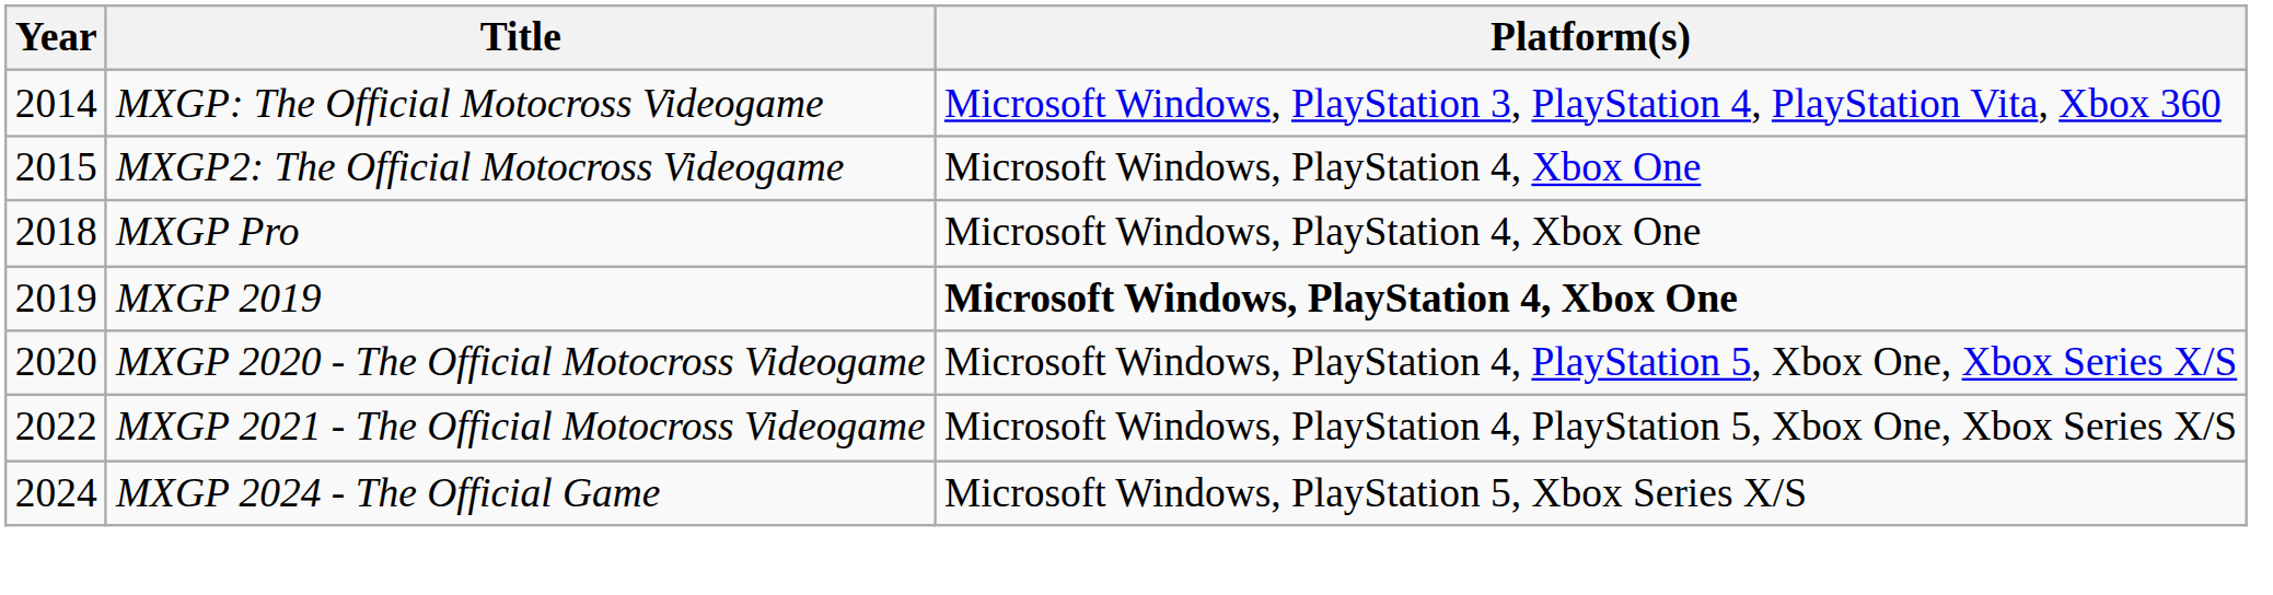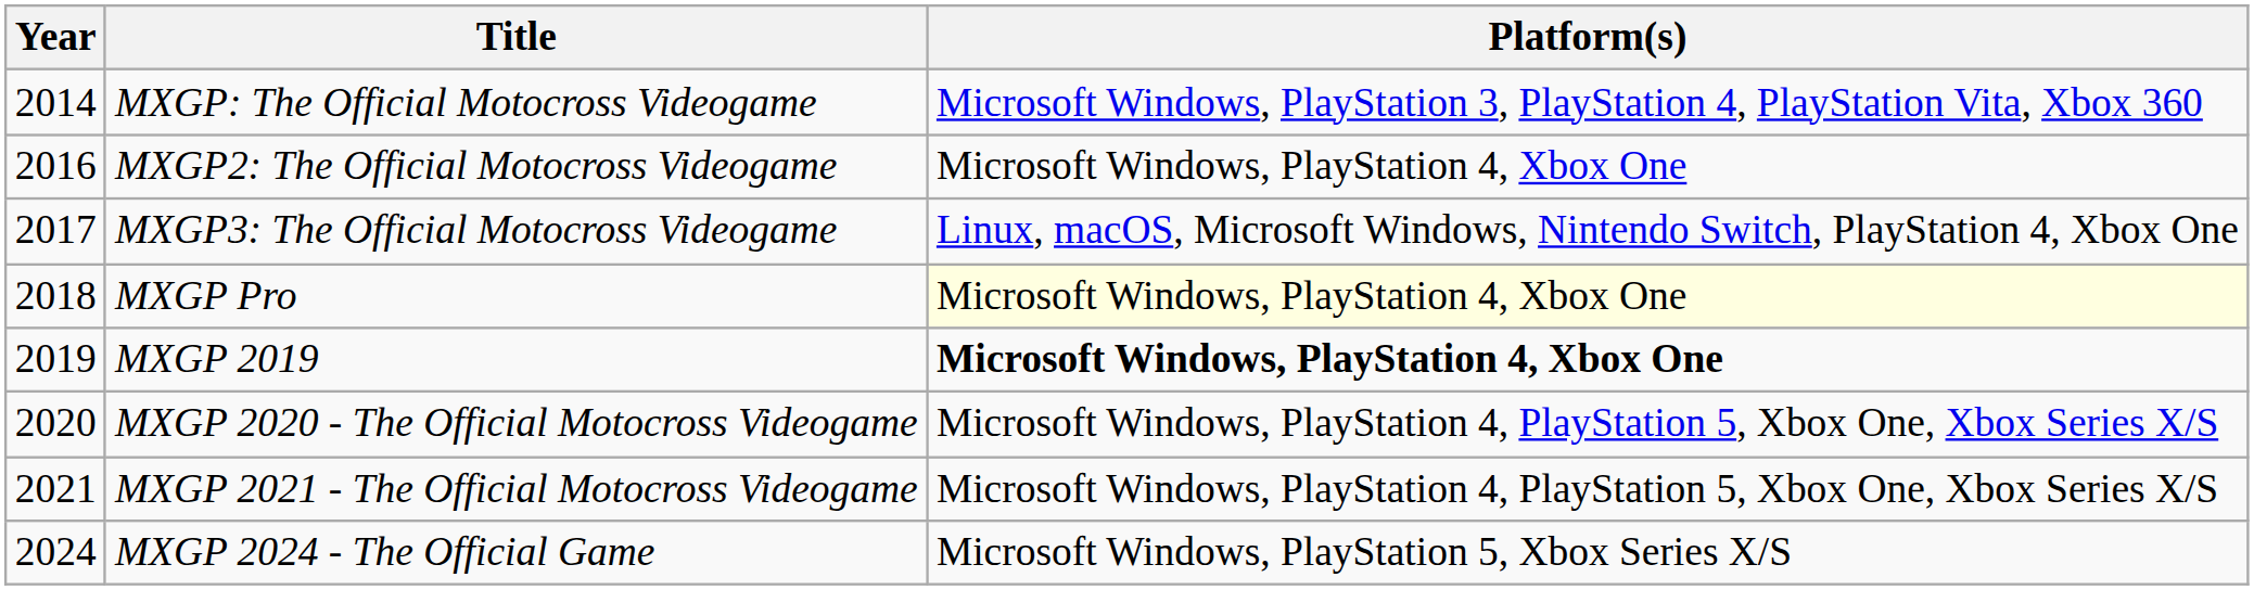 <table class="wikitable sortable">
 <tr>
 <th>Year</th>
 <th>Title</th>
 <th>Platform(s)</th>
 </tr>
 <tr>
 <td>2014</td>
 <td><em>MXGP: The Official Motocross Videogame</em></td>
 <td><a href='#'>Microsoft Windows</a>, <a href='#'>PlayStation 3</a>, <a href='#'>PlayStation 4</a>, <a href='#'>PlayStation Vita</a>, <a href='#'>Xbox 360</a></td>
 </tr>
 <tr>
-<td>2015</td>
+<td>2016</td>
 <td><em>MXGP2: The Official Motocross Videogame</em></td>
 <td>Microsoft Windows, PlayStation 4, <a href='#'>Xbox One</a></td>
 </tr>
 <tr>
+<td>2017</td>
+<td><em>MXGP3: The Official Motocross Videogame</em></td>
+<td><a href='#'>Linux</a>, <a href='#'>macOS</a>, Microsoft Windows, <a href='#'>Nintendo Switch</a>, PlayStation 4, Xbox One</td>
+</tr>
+<tr>
 <td>2018</td>
 <td><em>MXGP Pro</em></td>
-<td>Microsoft Windows, PlayStation 4, Xbox One</td>
+<td style="background: lightyellow;">Microsoft Windows, PlayStation 4, Xbox One</td>
 </tr>
 <tr>
 <td>2019</td>
 <td><em>MXGP 2019</em></td>
 <td><strong>Microsoft Windows, PlayStation 4, Xbox One</strong></td>
 </tr>
 <tr>
 <td>2020</td>
 <td><em>MXGP 2020 - The Official Motocross Videogame</em></td>
 <td>Microsoft Windows, PlayStation 4, <a href='#'>PlayStation 5</a>, Xbox One, <a href='#'>Xbox Series X/S</a></td>
 </tr>
 <tr>
-<td>2022</td>
+<td>2021</td>
 <td><em>MXGP 2021 - The Official Motocross Videogame</em></td>
 <td>Microsoft Windows, PlayStation 4, PlayStation 5, Xbox One, Xbox Series X/S</td>
 </tr>
 <tr>
 <td>2024</td>
 <td><em>MXGP 2024 - The Official Game</em></td>
 <td>Microsoft Windows, PlayStation 5, Xbox Series X/S</td>
 </tr>
 </table>
